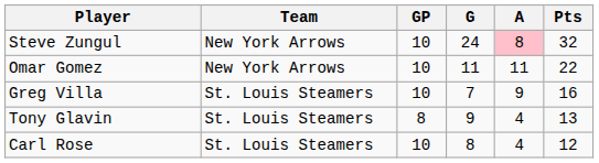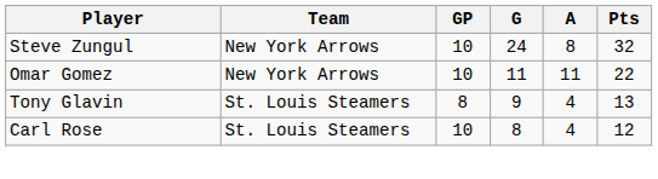 <table class="wikitable">
 <tr>
 <th style="width:30%;">Player</th>
 <th style="width:30%;">Team</th>
 <th style="width:7.5%;">GP</th>
 <th style="width:7.5%;">G</th>
 <th style="width:7.5%;">A</th>
 <th style="width:7.5%;">Pts</th>
 </tr>
 <tr align=center>
 <td align=left>Steve Zungul</td>
 <td align=left>New York Arrows</td>
 <td>10</td>
 <td>24</td>
-<td style="background: pink;">8</td>
+<td>8</td>
 <td>32</td>
 </tr>
 <tr align=center>
 <td align=left>Omar Gomez</td>
 <td align=left>New York Arrows</td>
 <td>10</td>
 <td>11</td>
 <td>11</td>
 <td>22</td>
-</tr>
-<tr align=center>
-<td align=left>Greg Villa</td>
-<td align=left>St. Louis Steamers</td>
-<td>10</td>
-<td>7</td>
-<td>9</td>
-<td>16</td>
 </tr>
 <tr align=center>
 <td align=left>Tony Glavin</td>
 <td align=left>St. Louis Steamers</td>
 <td>8</td>
 <td>9</td>
 <td>4</td>
 <td>13</td>
 </tr>
 <tr align=center>
 <td align=left>Carl Rose</td>
 <td align=left>St. Louis Steamers</td>
 <td>10</td>
 <td>8</td>
 <td>4</td>
 <td>12</td>
 </tr>
 </table>
